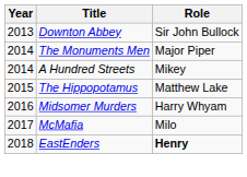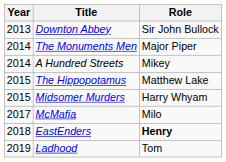 <table class="wikitable sortable">
 <tr>
 <th>Year</th>
 <th>Title</th>
 <th>Role</th>
 </tr>
 <tr>
 <td>2013</td>
 <td><em><a href='#'>Downton Abbey</a></em></td>
 <td>Sir John Bullock</td>
 </tr>
 <tr>
 <td>2014</td>
 <td><em><a href='#'>The Monuments Men</a></em></td>
 <td>Major Piper</td>
 </tr>
 <tr>
 <td>2014</td>
 <td><em>A Hundred Streets</em></td>
 <td>Mikey</td>
 </tr>
 <tr>
 <td>2015</td>
 <td><em><a href='#'>The Hippopotamus</a></em></td>
 <td>Matthew Lake</td>
 </tr>
 <tr>
-<td>2016</td>
+<td>2015</td>
 <td><em><a href='#'>Midsomer Murders</a></em></td>
 <td>Harry Whyam</td>
 </tr>
 <tr>
 <td>2017</td>
 <td><em><a href='#'>McMafia</a></em></td>
 <td>Milo</td>
 </tr>
 <tr>
 <td>2018</td>
 <td><em><a href='#'>EastEnders</a></em></td>
 <td><strong>Henry</strong></td>
 </tr>
+<tr>
+<td>2019</td>
+<td><em><a href='#'>Ladhood</a></em></td>
+<td>Tom</td>
+</tr>
 </table>
